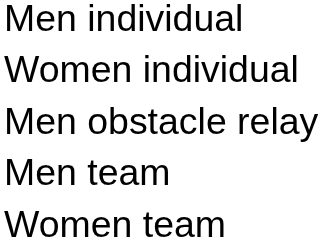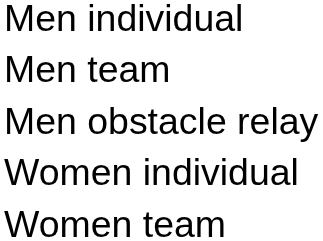 <table>
 <tr>
 <td>Men individual</td>
+<td></td>
+<td></td>
+<td></td>
+</tr>
+<tr>
+<td>Men team</td>
+<td></td>
+<td></td>
+<td></td>
+</tr>
+<tr>
+<td>Men obstacle relay</td>
 <td></td>
 <td></td>
 <td></td>
 </tr>
 <tr>
 <td>Women individual</td>
 <td></td>
 <td></td>
 <td></td>
 </tr>
 <tr>
-<td>Men obstacle relay</td>
-<td></td>
-<td></td>
-<td></td>
-</tr>
-<tr>
-<td>Men team</td>
-<td></td>
-<td></td>
-<td></td>
-</tr>
-<tr>
 <td>Women team</td>
 <td></td>
 <td></td>
 <td></td>
 </tr>
 </table>
